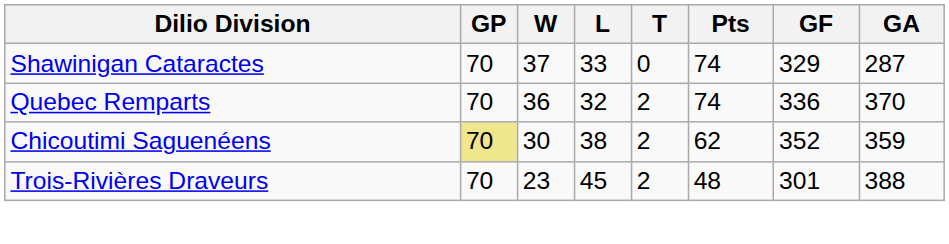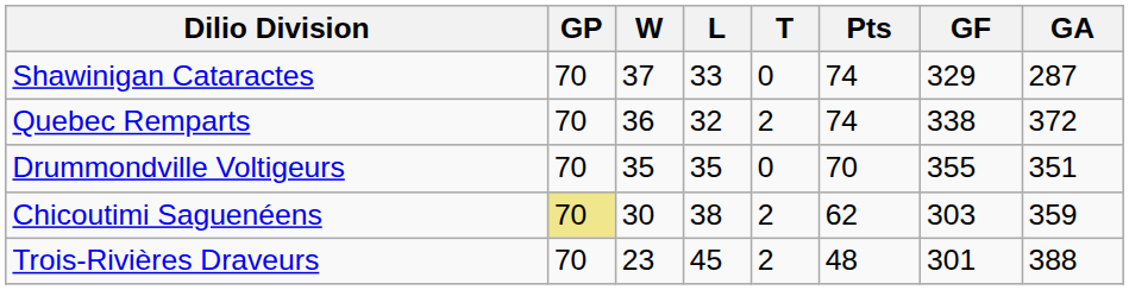 <table class="wikitable">
 <tr>
 <th bgcolor="#DDDDFF" width="40%">Dilio Division</th>
 <th bgcolor="#DDDDFF" width="5%">GP</th>
 <th bgcolor="#DDDDFF" width="5%">W</th>
 <th bgcolor="#DDDDFF" width="5%">L</th>
 <th bgcolor="#DDDDFF" width="5%">T</th>
 <th bgcolor="#DDDDFF" width="7.5%">Pts</th>
 <th bgcolor="#DDDDFF" width="7.5%">GF</th>
 <th bgcolor="#DDDDFF" width="7.5%">GA</th>
 </tr>
 <tr>
 <td><a href='#'>Shawinigan Cataractes</a></td>
 <td>70</td>
 <td>37</td>
 <td>33</td>
 <td>0</td>
 <td>74</td>
 <td>329</td>
 <td>287</td>
 </tr>
 <tr>
 <td><a href='#'>Quebec Remparts</a></td>
 <td>70</td>
 <td>36</td>
 <td>32</td>
 <td>2</td>
 <td>74</td>
-<td>336</td>
-<td>370</td>
+<td>338</td>
+<td>372</td>
+</tr>
+<tr>
+<td><a href='#'>Drummondville Voltigeurs</a></td>
+<td>70</td>
+<td>35</td>
+<td>35</td>
+<td>0</td>
+<td>70</td>
+<td>355</td>
+<td>351</td>
 </tr>
 <tr>
 <td><a href='#'>Chicoutimi Saguenéens</a></td>
 <td style="background: khaki;">70</td>
 <td>30</td>
 <td>38</td>
 <td>2</td>
 <td>62</td>
-<td>352</td>
+<td>303</td>
 <td>359</td>
 </tr>
 <tr>
 <td><a href='#'>Trois-Rivières Draveurs</a></td>
 <td>70</td>
 <td>23</td>
 <td>45</td>
 <td>2</td>
 <td>48</td>
 <td>301</td>
 <td>388</td>
 </tr>
 </table>
